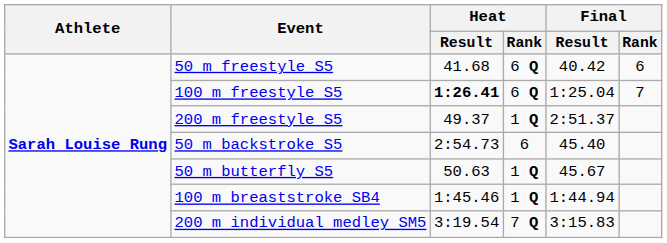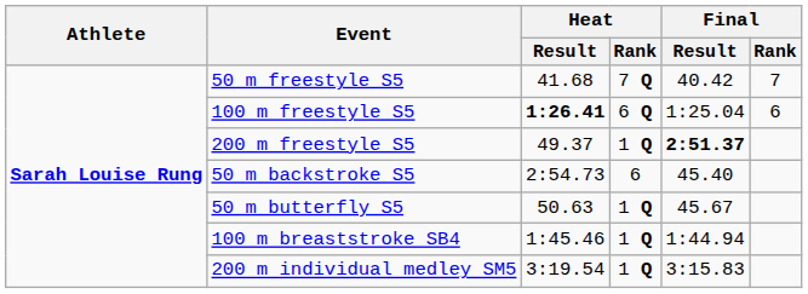 <table class="wikitable" style="font-size:90%">
 <tr>
 <th rowspan="2">Athlete</th>
 <th rowspan="2">Event</th>
 <th colspan=2>Heat</th>
 <th colspan=2>Final</th>
 </tr>
 <tr style="font-size:95%">
 <th>Result</th>
 <th>Rank</th>
 <th>Result</th>
 <th>Rank</th>
 </tr>
 <tr align=center>
 <td align=left rowspan=7><strong><a href='#'>Sarah Louise Rung</a></strong></td>
 <td align=left><a href='#'>50 m freestyle S5</a></td>
 <td>41.68</td>
-<td>6 <strong>Q</strong></td>
+<td>7 <strong>Q</strong></td>
 <td>40.42</td>
-<td>6</td>
+<td>7</td>
 </tr>
 <tr align=center>
 <td align=left><a href='#'>100 m freestyle S5</a></td>
 <td><strong>1:26.41</strong></td>
 <td>6 <strong>Q</strong></td>
 <td>1:25.04</td>
-<td>7</td>
+<td>6</td>
 </tr>
 <tr align=center>
 <td align=left><a href='#'>200 m freestyle S5</a></td>
 <td>49.37</td>
 <td>1 <strong>Q</strong></td>
-<td>2:51.37</td>
+<td><strong>2:51.37</strong></td>
 <td></td>
 </tr>
 <tr align=center>
 <td align=left><a href='#'>50 m backstroke S5</a></td>
 <td>2:54.73</td>
 <td>6</td>
 <td>45.40</td>
 <td></td>
 </tr>
 <tr align=center>
 <td align=left><a href='#'>50 m butterfly S5</a></td>
 <td>50.63</td>
 <td>1 <strong>Q</strong></td>
 <td>45.67</td>
 <td></td>
 </tr>
 <tr align=center>
 <td align=left><a href='#'>100 m breaststroke SB4</a></td>
 <td>1:45.46</td>
 <td>1 <strong>Q</strong></td>
 <td>1:44.94</td>
 <td></td>
 </tr>
 <tr align=center>
 <td align=left><a href='#'>200 m individual medley SM5</a></td>
 <td>3:19.54</td>
-<td>7 <strong>Q</strong></td>
+<td>1 <strong>Q</strong></td>
 <td>3:15.83</td>
 <td></td>
 </tr>
 </table>
